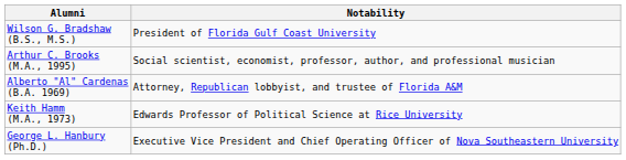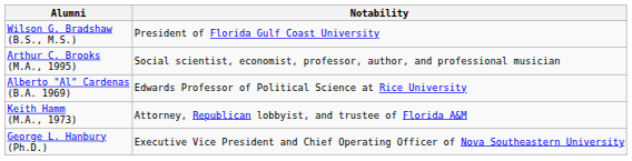 <table class="wikitable">
 <tr>
 <th>Alumni</th>
 <th>Notability</th>
 </tr>
 <tr>
 <td><a href='#'>Wilson G. Bradshaw</a> <br>(B.S., M.S.)</td>
 <td>President of <a href='#'>Florida Gulf Coast University</a></td>
 </tr>
 <tr>
 <td><a href='#'>Arthur C. Brooks</a> <br>(M.A., 1995)</td>
 <td>Social scientist, economist, professor, author, and professional musician</td>
 </tr>
 <tr>
 <td><a href='#'>Alberto "Al" Cardenas</a> <br>(B.A. 1969)</td>
-<td>Attorney, <a href='#'>Republican</a> lobbyist, and trustee of <a href='#'>Florida A&M</a></td>
+<td>Edwards Professor of Political Science at <a href='#'>Rice University</a></td>
 </tr>
 <tr>
 <td><a href='#'>Keith Hamm</a> <br>(M.A., 1973)</td>
-<td>Edwards Professor of Political Science at <a href='#'>Rice University</a></td>
+<td>Attorney, <a href='#'>Republican</a> lobbyist, and trustee of <a href='#'>Florida A&M</a></td>
 </tr>
 <tr>
 <td><a href='#'>George L. Hanbury</a> <br>(Ph.D.)</td>
 <td>Executive Vice President and Chief Operating Officer of <a href='#'>Nova Southeastern University</a></td>
 </tr>
 </table>
